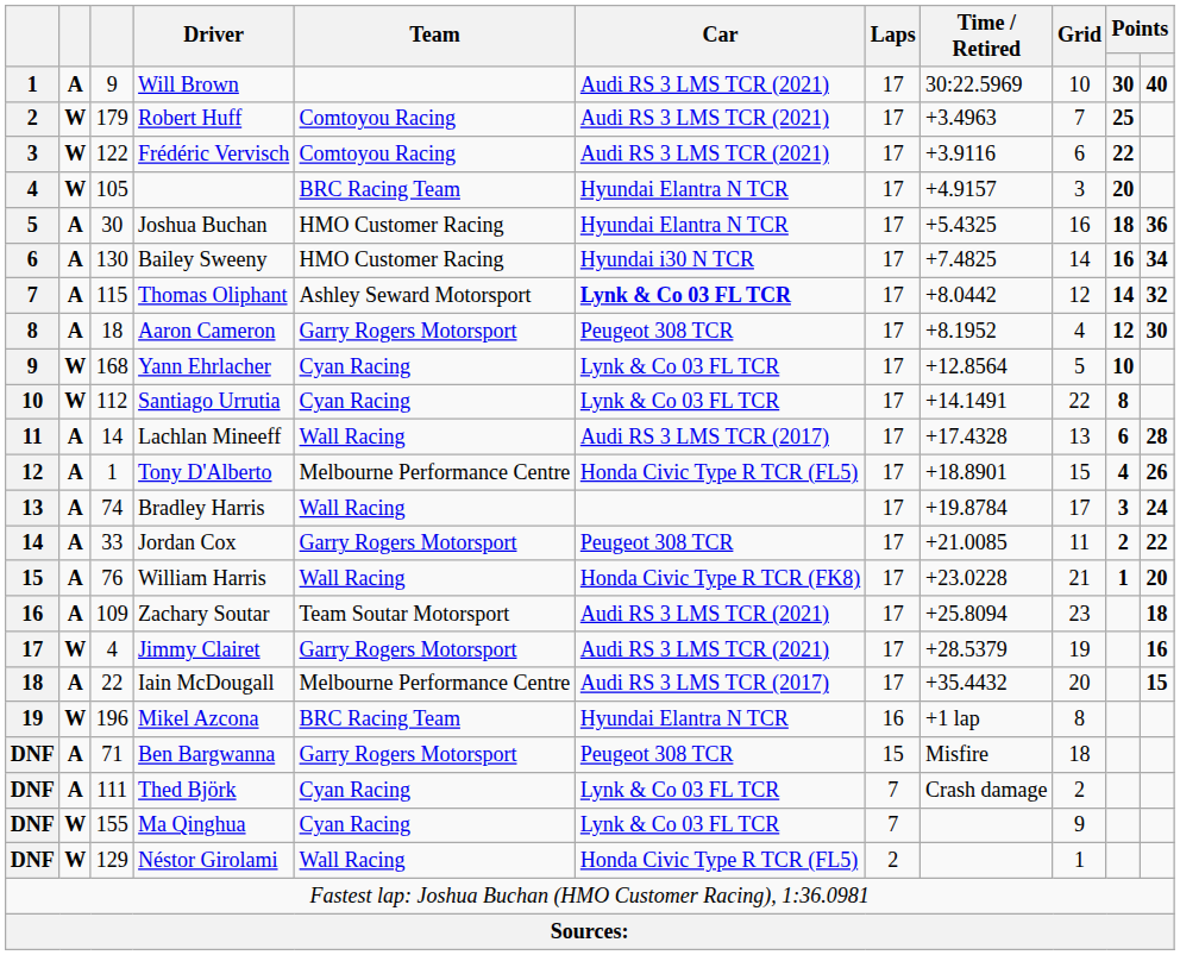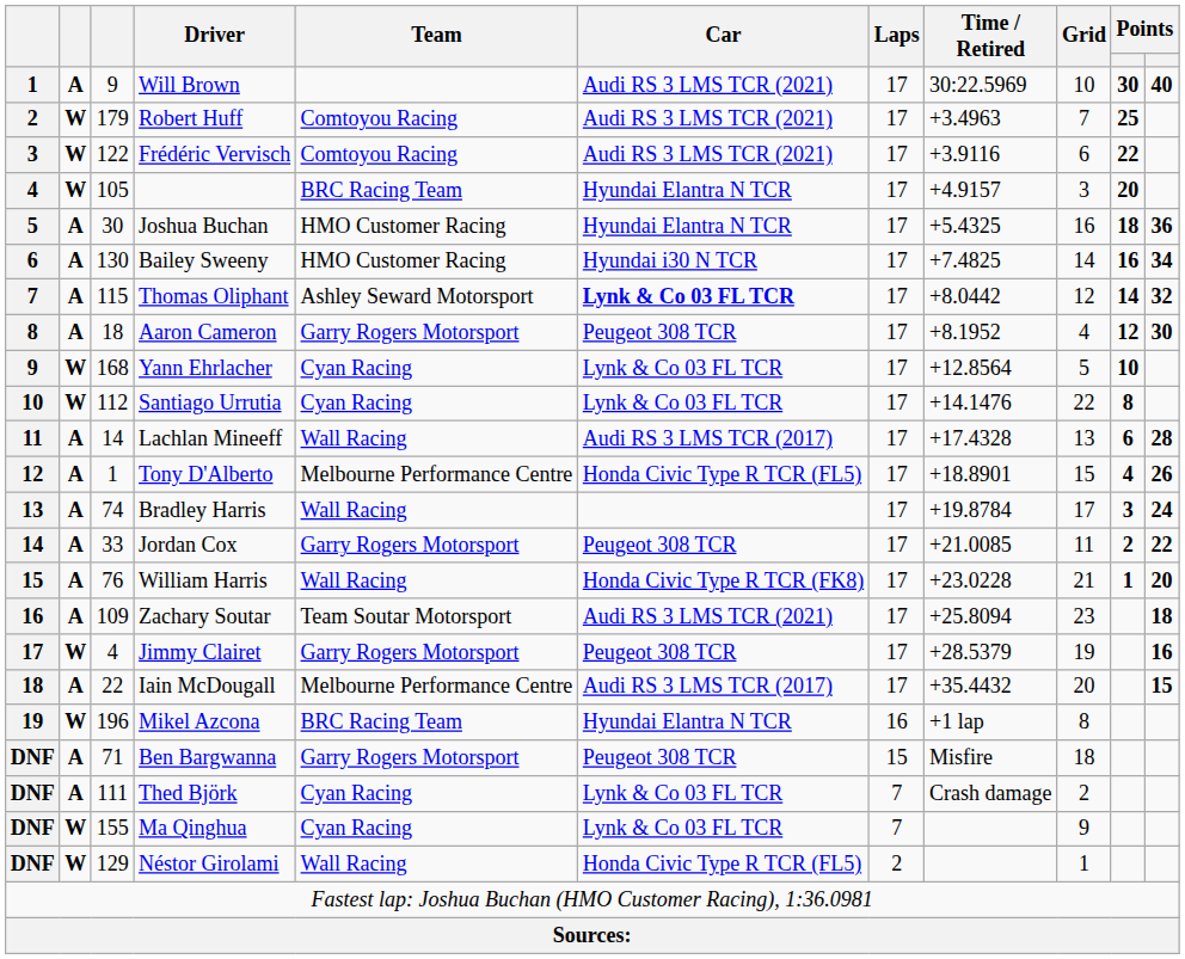 <table class="wikitable" style="font-size: 90%">
 <tr>
 <th rowspan=2></th>
 <th rowspan=2></th>
 <th rowspan=2></th>
 <th rowspan=2>Driver</th>
 <th rowspan=2>Team</th>
 <th rowspan=2>Car</th>
 <th rowspan=2>Laps</th>
 <th rowspan=2>Time /<br>Retired</th>
 <th rowspan=2>Grid</th>
 <th colspan=2>Points</th>
 </tr>
 <tr>
 <th></th>
 <th></th>
 </tr>
 <tr>
 <th>1</th>
 <td align=center><strong><span>A</span></strong></td>
 <td align=center>9</td>
 <td> <a href='#'>Will Brown</a></td>
 <td></td>
 <td><a href='#'>Audi RS 3 LMS TCR (2021)</a></td>
 <td align=center>17</td>
 <td>30:22.5969</td>
 <td align=center>10</td>
 <td align=center><strong>30</strong></td>
 <td align=center><strong>40</strong></td>
 </tr>
 <tr>
 <th>2</th>
 <td align=center><strong><span>W</span></strong></td>
 <td align=center>179</td>
 <td> <a href='#'>Robert Huff</a></td>
 <td> <a href='#'>Comtoyou Racing</a></td>
 <td><a href='#'>Audi RS 3 LMS TCR (2021)</a></td>
 <td align=center>17</td>
 <td>+3.4963</td>
 <td align=center>7</td>
 <td align=center><strong>25</strong></td>
 <td align=center></td>
 </tr>
 <tr>
 <th>3</th>
 <td align=center><strong><span>W</span></strong></td>
 <td align=center>122</td>
 <td> <a href='#'>Frédéric Vervisch</a></td>
 <td> <a href='#'>Comtoyou Racing</a></td>
 <td><a href='#'>Audi RS 3 LMS TCR (2021)</a></td>
 <td align=center>17</td>
 <td>+3.9116</td>
 <td align=center>6</td>
 <td align=center><strong>22</strong></td>
 <td align=center></td>
 </tr>
 <tr>
 <th>4</th>
 <td align=center><strong><span>W</span></strong></td>
 <td align=center>105</td>
 <td></td>
 <td> <a href='#'>BRC Racing Team</a></td>
 <td><a href='#'>Hyundai Elantra N TCR</a></td>
 <td align=center>17</td>
 <td>+4.9157</td>
 <td align=center>3</td>
 <td align=center><strong>20</strong></td>
 <td align=center></td>
 </tr>
 <tr>
 <th>5</th>
 <td align=center><strong><span>A</span></strong></td>
 <td align=center>30</td>
 <td> Joshua Buchan</td>
 <td> HMO Customer Racing</td>
 <td><a href='#'>Hyundai Elantra N TCR</a></td>
 <td align=center>17</td>
 <td>+5.4325</td>
 <td align=center>16</td>
 <td align=center><strong>18</strong></td>
 <td align=center><strong>36</strong></td>
 </tr>
 <tr>
 <th>6</th>
 <td align=center><strong><span>A</span></strong></td>
 <td align=center>130</td>
 <td> Bailey Sweeny</td>
 <td> HMO Customer Racing</td>
 <td><a href='#'>Hyundai i30 N TCR</a></td>
 <td align=center>17</td>
 <td>+7.4825</td>
 <td align=center>14</td>
 <td align=center><strong>16</strong></td>
 <td align=center><strong>34</strong></td>
 </tr>
 <tr>
 <th>7</th>
 <td align=center><strong><span>A</span></strong></td>
 <td align=center>115</td>
 <td> <a href='#'>Thomas Oliphant</a></td>
 <td> Ashley Seward Motorsport</td>
 <td><strong><a href='#'>Lynk & Co 03 FL TCR</a></strong></td>
 <td align=center>17</td>
 <td>+8.0442</td>
 <td align=center>12</td>
 <td align=center><strong>14</strong></td>
 <td align=center><strong>32</strong></td>
 </tr>
 <tr>
 <th>8</th>
 <td align=center><strong><span>A</span></strong></td>
 <td align=center>18</td>
 <td> <a href='#'>Aaron Cameron</a></td>
 <td> <a href='#'>Garry Rogers Motorsport</a></td>
 <td><a href='#'>Peugeot 308 TCR</a></td>
 <td align=center>17</td>
 <td>+8.1952</td>
 <td align=center>4</td>
 <td align=center><strong>12</strong></td>
 <td align=center><strong>30</strong></td>
 </tr>
 <tr>
 <th>9</th>
 <td align=center><strong><span>W</span></strong></td>
 <td align=center>168</td>
 <td> <a href='#'>Yann Ehrlacher</a></td>
 <td> <a href='#'>Cyan Racing</a></td>
 <td><a href='#'>Lynk & Co 03 FL TCR</a></td>
 <td align=center>17</td>
 <td>+12.8564</td>
 <td align=center>5</td>
 <td align=center><strong>10</strong></td>
 <td align=center></td>
 </tr>
 <tr>
 <th>10</th>
 <td align=center><strong><span>W</span></strong></td>
 <td align=center>112</td>
 <td> <a href='#'>Santiago Urrutia</a></td>
 <td> <a href='#'>Cyan Racing</a></td>
 <td><a href='#'>Lynk & Co 03 FL TCR</a></td>
 <td align=center>17</td>
-<td>+14.1491</td>
+<td>+14.1476</td>
 <td align=center>22</td>
 <td align=center><strong>8</strong></td>
 <td align=center></td>
 </tr>
 <tr>
 <th>11</th>
 <td align=center><strong><span>A</span></strong></td>
 <td align=center>14</td>
 <td> Lachlan Mineeff</td>
 <td> <a href='#'>Wall Racing</a></td>
 <td><a href='#'>Audi RS 3 LMS TCR (2017)</a></td>
 <td align=center>17</td>
 <td>+17.4328</td>
 <td align=center>13</td>
 <td align=center><strong>6</strong></td>
 <td align=center><strong>28</strong></td>
 </tr>
 <tr>
 <th>12</th>
 <td align=center><strong><span>A</span></strong></td>
 <td align=center>1</td>
 <td> <a href='#'>Tony D'Alberto</a></td>
 <td> Melbourne Performance Centre</td>
 <td><a href='#'>Honda Civic Type R TCR (FL5)</a></td>
 <td align=center>17</td>
 <td>+18.8901</td>
 <td align=center>15</td>
 <td align=center><strong>4</strong></td>
 <td align=center><strong>26</strong></td>
 </tr>
 <tr>
 <th>13</th>
 <td align=center><strong><span>A</span></strong></td>
 <td align=center>74</td>
 <td> Bradley Harris</td>
 <td> <a href='#'>Wall Racing</a></td>
 <td></td>
 <td align=center>17</td>
 <td>+19.8784</td>
 <td align=center>17</td>
 <td align=center><strong>3</strong></td>
 <td align=center><strong>24</strong></td>
 </tr>
 <tr>
 <th>14</th>
 <td align=center><strong><span>A</span></strong></td>
 <td align=center>33</td>
 <td> Jordan Cox</td>
 <td> <a href='#'>Garry Rogers Motorsport</a></td>
 <td><a href='#'>Peugeot 308 TCR</a></td>
 <td align=center>17</td>
 <td>+21.0085</td>
 <td align=center>11</td>
 <td align=center><strong>2</strong></td>
 <td align=center><strong>22</strong></td>
 </tr>
 <tr>
 <th>15</th>
 <td align=center><strong><span>A</span></strong></td>
 <td align=center>76</td>
 <td> William Harris</td>
 <td> <a href='#'>Wall Racing</a></td>
 <td><a href='#'>Honda Civic Type R TCR (FK8)</a></td>
 <td align=center>17</td>
 <td>+23.0228</td>
 <td align=center>21</td>
 <td align=center><strong>1</strong></td>
 <td align=center><strong>20</strong></td>
 </tr>
 <tr>
 <th>16</th>
 <td align=center><strong><span>A</span></strong></td>
 <td align=center>109</td>
 <td> Zachary Soutar</td>
 <td> Team Soutar Motorsport</td>
 <td><a href='#'>Audi RS 3 LMS TCR (2021)</a></td>
 <td align=center>17</td>
 <td>+25.8094</td>
 <td align=center>23</td>
 <td align=center></td>
 <td align=center><strong>18</strong></td>
 </tr>
 <tr>
 <th>17</th>
 <td align=center><strong><span>W</span></strong></td>
 <td align=center>4</td>
 <td> <a href='#'>Jimmy Clairet</a></td>
 <td> <a href='#'>Garry Rogers Motorsport</a></td>
-<td><a href='#'>Audi RS 3 LMS TCR (2021)</a></td>
+<td><a href='#'>Peugeot 308 TCR</a></td>
 <td align=center>17</td>
 <td>+28.5379</td>
 <td align=center>19</td>
 <td align=center></td>
 <td align=center><strong>16</strong></td>
 </tr>
 <tr>
 <th>18</th>
 <td align=center><strong><span>A</span></strong></td>
 <td align=center>22</td>
 <td> Iain McDougall</td>
 <td> Melbourne Performance Centre</td>
 <td><a href='#'>Audi RS 3 LMS TCR (2017)</a></td>
 <td align=center>17</td>
 <td>+35.4432</td>
 <td align=center>20</td>
 <td align=center></td>
 <td align=center><strong>15</strong></td>
 </tr>
 <tr>
 <th>19</th>
 <td align=center><strong><span>W</span></strong></td>
 <td align=center>196</td>
 <td> <a href='#'>Mikel Azcona</a></td>
 <td> <a href='#'>BRC Racing Team</a></td>
 <td><a href='#'>Hyundai Elantra N TCR</a></td>
 <td align=center>16</td>
 <td>+1 lap</td>
 <td align=center>8</td>
 <td align=center></td>
 <td></td>
 </tr>
 <tr>
 <th>DNF</th>
 <td align=center><strong><span>A</span></strong></td>
 <td align=center>71</td>
 <td> <a href='#'>Ben Bargwanna</a></td>
 <td> <a href='#'>Garry Rogers Motorsport</a></td>
 <td><a href='#'>Peugeot 308 TCR</a></td>
 <td align=center>15</td>
 <td>Misfire</td>
 <td align=center>18</td>
 <td align=center></td>
 <td></td>
 </tr>
 <tr>
 <th>DNF</th>
 <td align=center><strong><span>A</span></strong></td>
 <td align=center>111</td>
 <td> <a href='#'>Thed Björk</a></td>
 <td> <a href='#'>Cyan Racing</a></td>
 <td><a href='#'>Lynk & Co 03 FL TCR</a></td>
 <td align=center>7</td>
 <td>Crash damage</td>
 <td align=center>2</td>
 <td align=center></td>
 <td align=center></td>
 </tr>
 <tr>
 <th>DNF</th>
 <td align=center><strong><span>W</span></strong></td>
 <td align=center>155</td>
 <td> <a href='#'>Ma Qinghua</a></td>
 <td> <a href='#'>Cyan Racing</a></td>
 <td><a href='#'>Lynk & Co 03 FL TCR</a></td>
 <td align=center>7</td>
 <td></td>
 <td align=center>9</td>
 <td align=center></td>
 <td></td>
 </tr>
 <tr>
 <th>DNF</th>
 <td align=center><strong><span>W</span></strong></td>
 <td align=center>129</td>
 <td> <a href='#'>Néstor Girolami</a></td>
 <td> <a href='#'>Wall Racing</a></td>
 <td><a href='#'>Honda Civic Type R TCR (FL5)</a></td>
 <td align=center>2</td>
 <td></td>
 <td align=center>1</td>
 <td align=center></td>
 <td></td>
 </tr>
 <tr>
 <td colspan=11 align=center><em>Fastest lap: Joshua Buchan (HMO Customer Racing), 1:36.0981</em></td>
 </tr>
 <tr>
 <th colspan=11>Sources:</th>
 </tr>
 </table>
